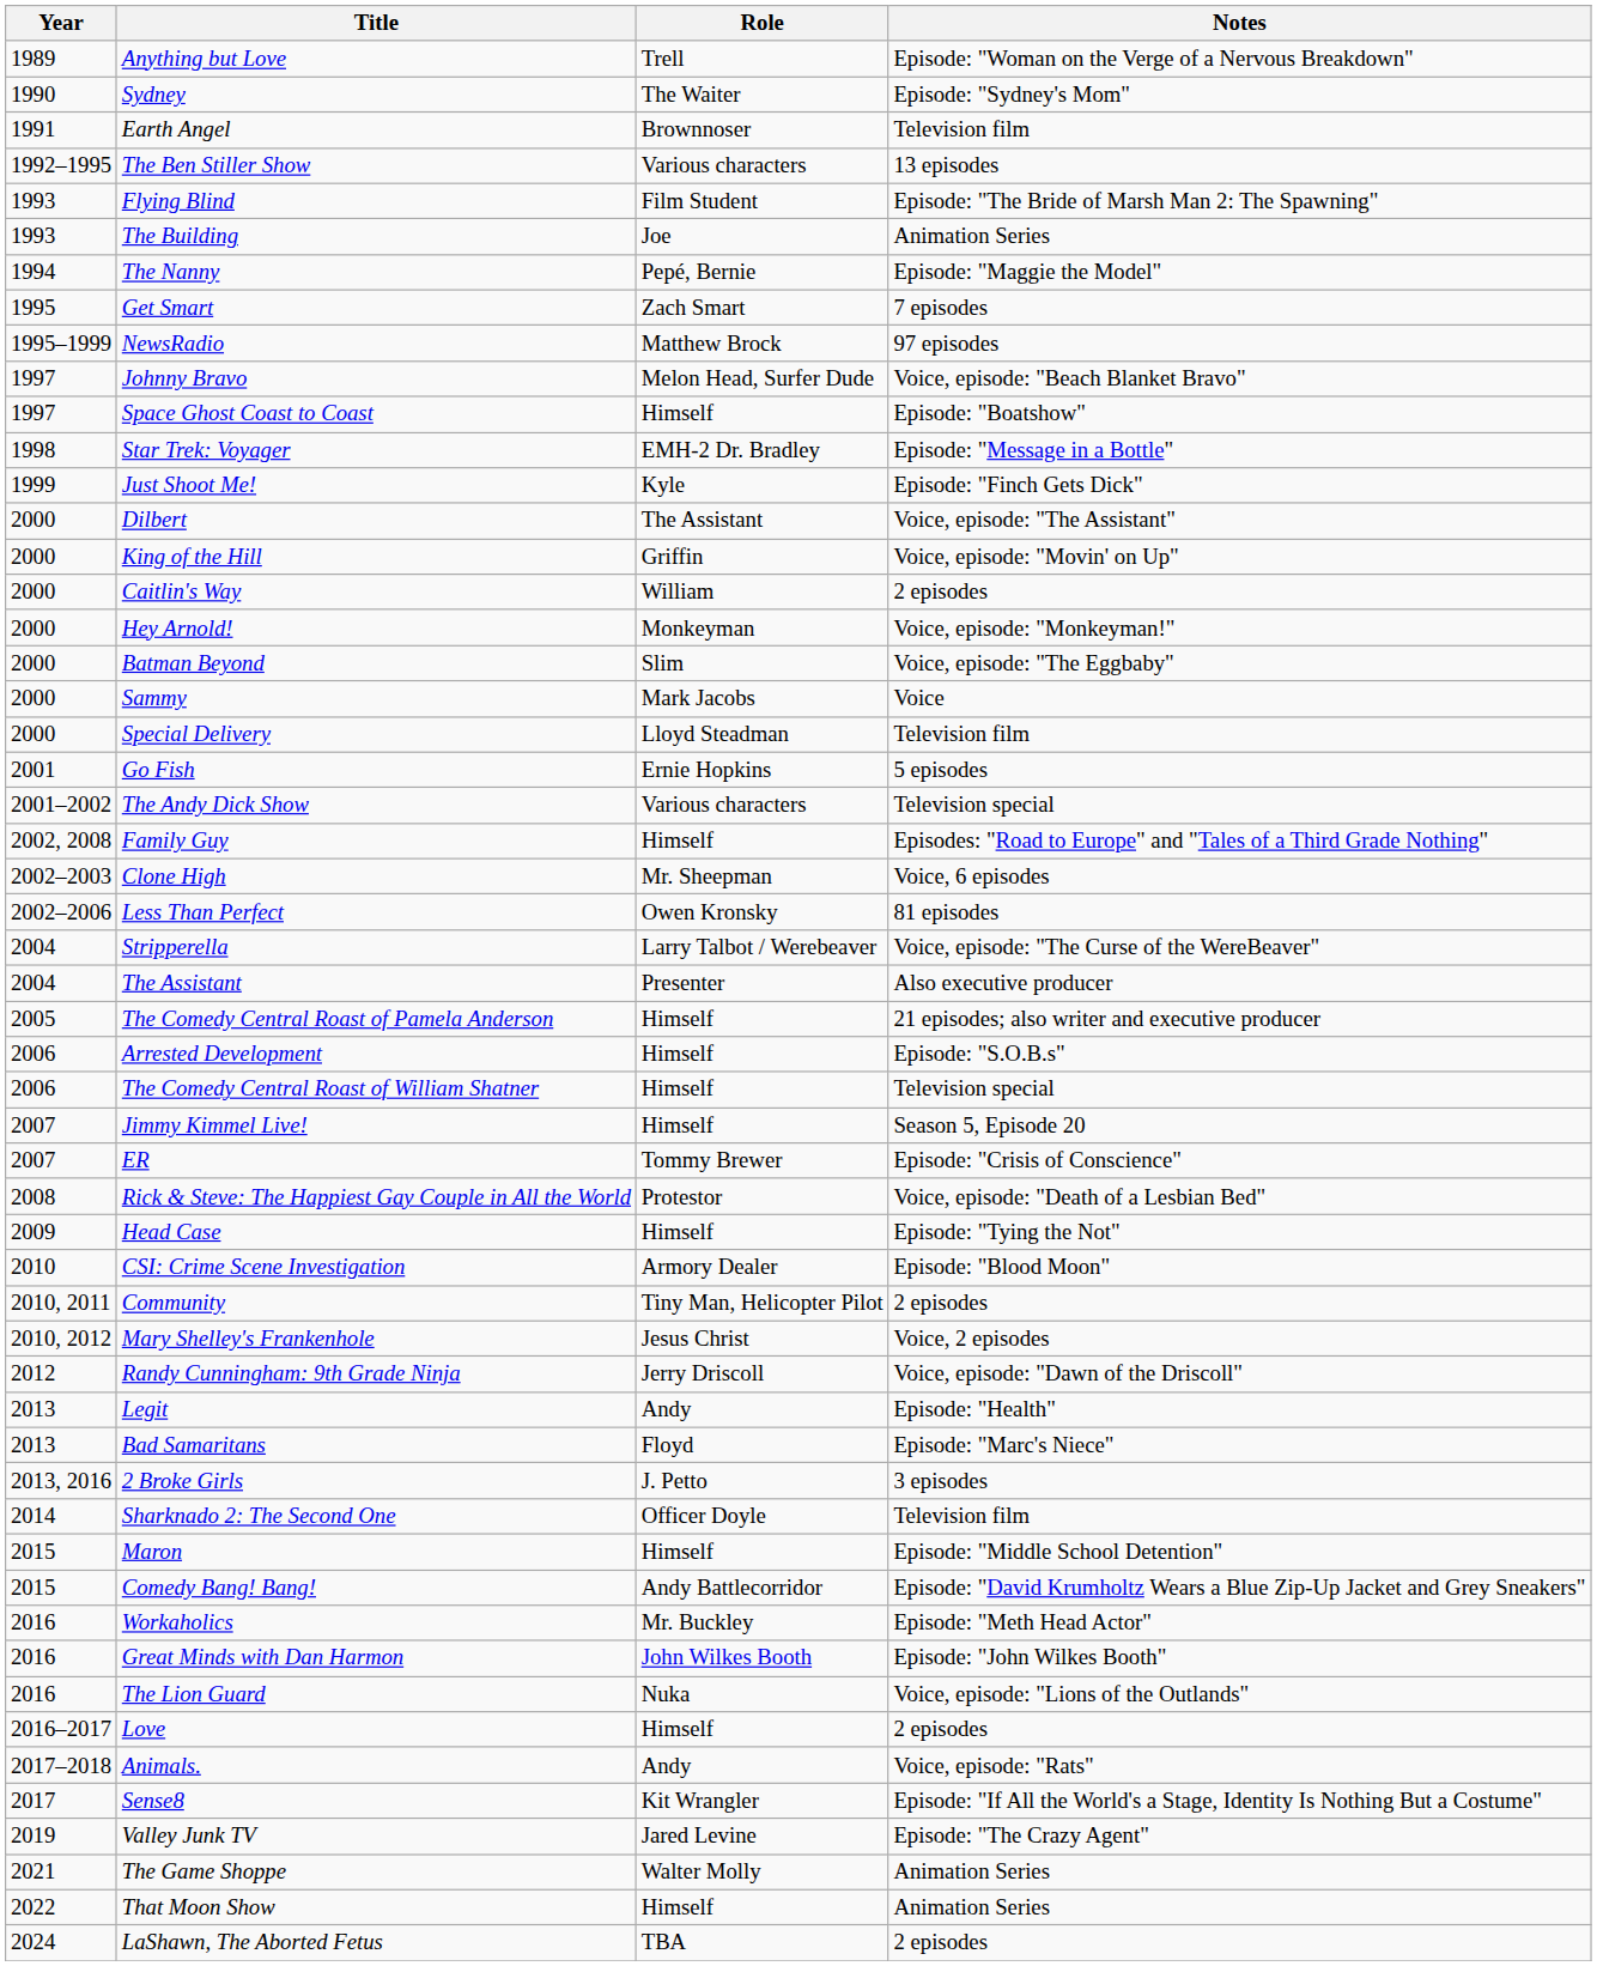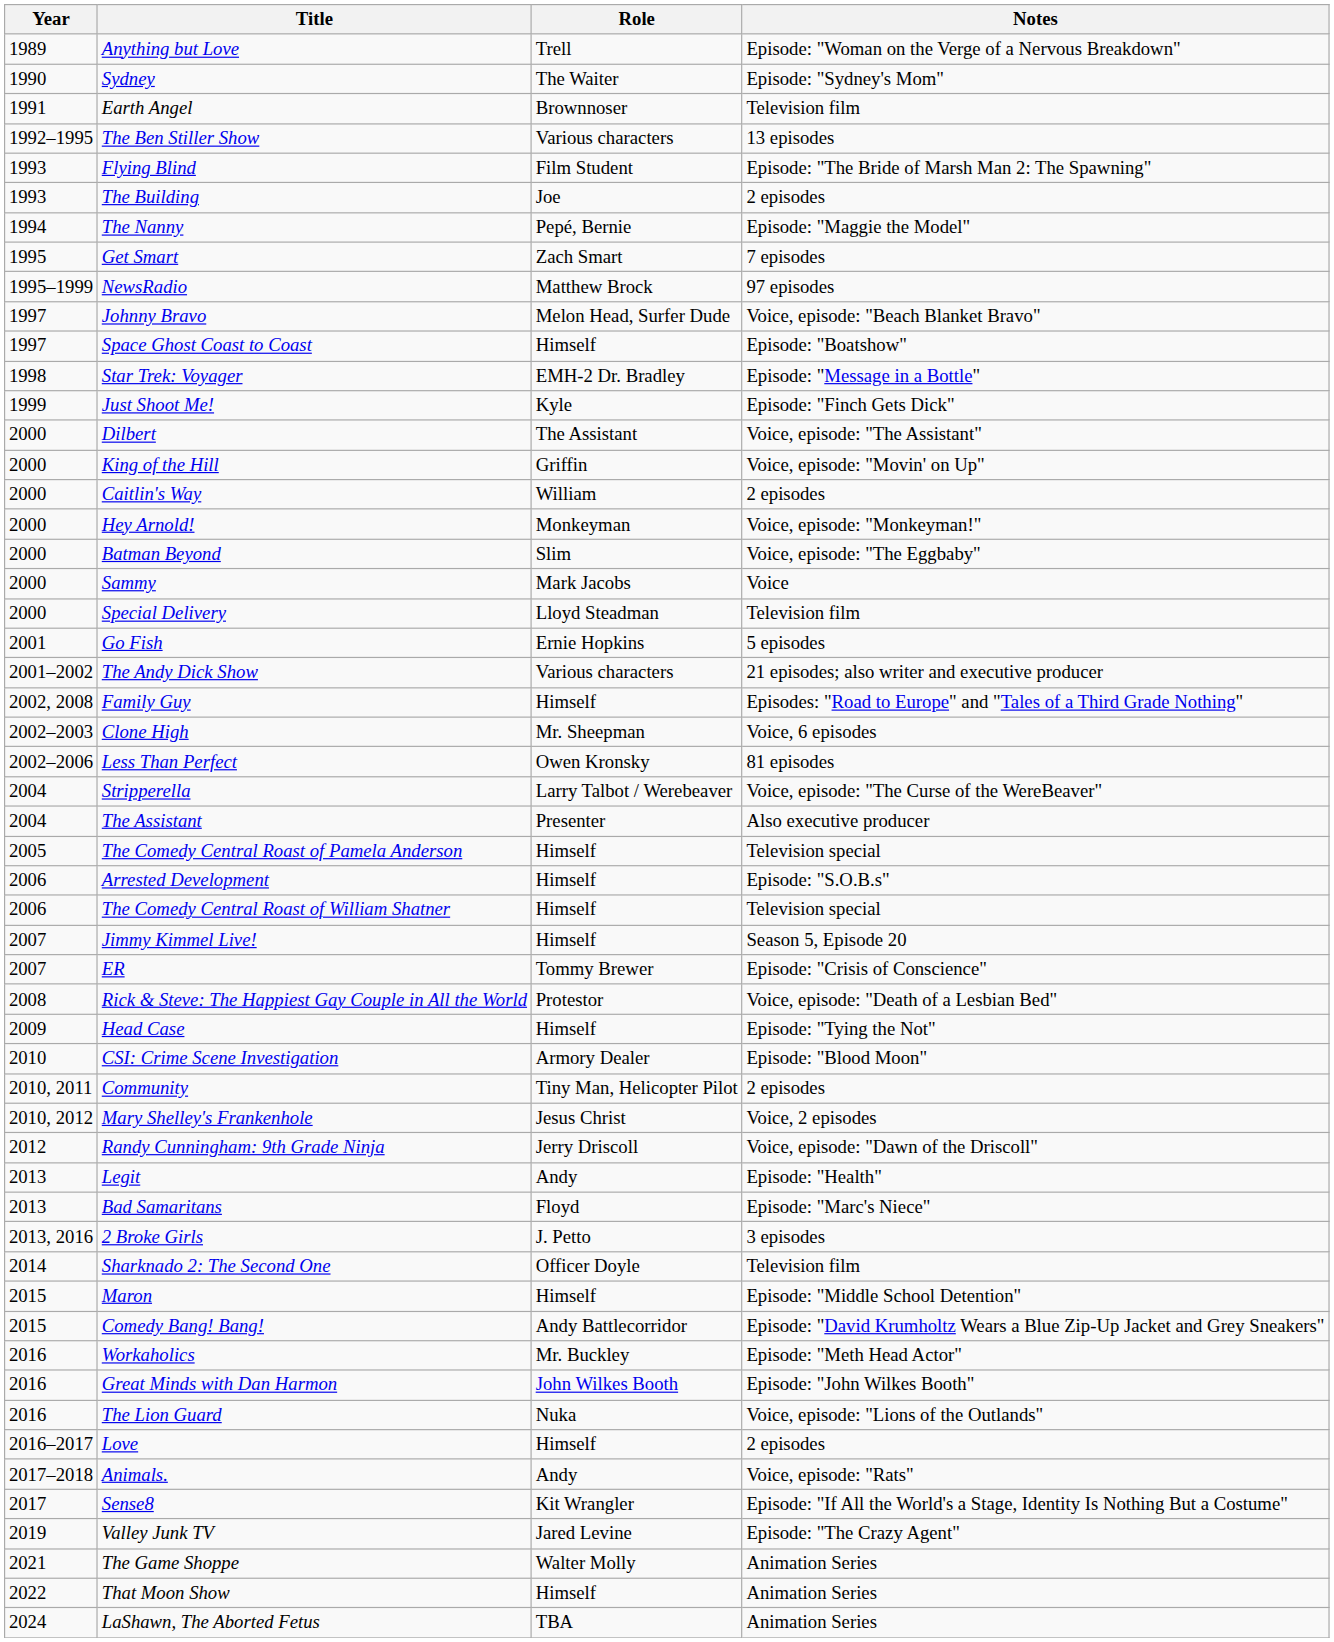 <table class="wikitable sortable">
 <tr>
 <th>Year</th>
 <th>Title</th>
 <th>Role</th>
 <th class="unsortable">Notes</th>
 </tr>
 <tr>
 <td>1989</td>
 <td><em><a href='#'>Anything but Love</a></em></td>
 <td>Trell</td>
 <td>Episode: "Woman on the Verge of a Nervous Breakdown"</td>
 </tr>
 <tr>
 <td>1990</td>
 <td><em><a href='#'>Sydney</a></em></td>
 <td>The Waiter</td>
 <td>Episode: "Sydney's Mom"</td>
 </tr>
 <tr>
 <td>1991</td>
 <td><em>Earth Angel</em></td>
 <td>Brownnoser</td>
 <td>Television film</td>
 </tr>
 <tr>
 <td>1992–1995</td>
 <td><em><a href='#'>The Ben Stiller Show</a></em></td>
 <td>Various characters</td>
 <td>13 episodes</td>
 </tr>
 <tr>
 <td>1993</td>
 <td><em><a href='#'>Flying Blind</a></em></td>
 <td>Film Student</td>
 <td>Episode: "The Bride of Marsh Man 2: The Spawning"</td>
 </tr>
 <tr>
 <td>1993</td>
 <td><em><a href='#'>The Building</a></em></td>
 <td>Joe</td>
-<td>Animation Series</td>
+<td>2 episodes</td>
 </tr>
 <tr>
 <td>1994</td>
 <td><em><a href='#'>The Nanny</a></em></td>
 <td>Pepé, Bernie</td>
 <td>Episode: "Maggie the Model"</td>
 </tr>
 <tr>
 <td>1995</td>
 <td><em><a href='#'>Get Smart</a></em></td>
 <td>Zach Smart</td>
 <td>7 episodes</td>
 </tr>
 <tr>
 <td>1995–1999</td>
 <td><em><a href='#'>NewsRadio</a></em></td>
 <td>Matthew Brock</td>
 <td>97 episodes</td>
 </tr>
 <tr>
 <td>1997</td>
 <td><em><a href='#'>Johnny Bravo</a></em></td>
 <td>Melon Head, Surfer Dude</td>
 <td>Voice, episode: "Beach Blanket Bravo"</td>
 </tr>
 <tr>
 <td>1997</td>
 <td><em><a href='#'>Space Ghost Coast to Coast</a></em></td>
 <td>Himself</td>
 <td>Episode: "Boatshow"</td>
 </tr>
 <tr>
 <td>1998</td>
 <td><em><a href='#'>Star Trek: Voyager</a></em></td>
 <td>EMH-2 Dr. Bradley</td>
 <td>Episode: "<a href='#'>Message in a Bottle</a>"</td>
 </tr>
 <tr>
 <td>1999</td>
 <td><em><a href='#'>Just Shoot Me!</a></em></td>
 <td>Kyle</td>
 <td>Episode: "Finch Gets Dick"</td>
 </tr>
 <tr>
 <td>2000</td>
 <td><em><a href='#'>Dilbert</a></em></td>
 <td>The Assistant</td>
 <td>Voice, episode: "The Assistant"</td>
 </tr>
 <tr>
 <td>2000</td>
 <td><em><a href='#'>King of the Hill</a></em></td>
 <td>Griffin</td>
 <td>Voice, episode: "Movin' on Up"</td>
 </tr>
 <tr>
 <td>2000</td>
 <td><em><a href='#'>Caitlin's Way</a></em></td>
 <td>William</td>
 <td>2 episodes</td>
 </tr>
 <tr>
 <td>2000</td>
 <td><em><a href='#'>Hey Arnold!</a></em></td>
 <td>Monkeyman</td>
 <td>Voice, episode: "Monkeyman!"</td>
 </tr>
 <tr>
 <td>2000</td>
 <td><em><a href='#'>Batman Beyond</a></em></td>
 <td>Slim</td>
 <td>Voice, episode: "The Eggbaby"</td>
 </tr>
 <tr>
 <td>2000</td>
 <td><em><a href='#'>Sammy</a></em></td>
 <td>Mark Jacobs</td>
 <td>Voice</td>
 </tr>
 <tr>
 <td>2000</td>
 <td><em><a href='#'>Special Delivery</a></em></td>
 <td>Lloyd Steadman</td>
 <td>Television film</td>
 </tr>
 <tr>
 <td>2001</td>
 <td><em><a href='#'>Go Fish</a></em></td>
 <td>Ernie Hopkins</td>
 <td>5 episodes</td>
 </tr>
 <tr>
 <td>2001–2002</td>
 <td><em><a href='#'>The Andy Dick Show</a></em></td>
 <td>Various characters</td>
-<td>Television special</td>
+<td>21 episodes; also writer and executive producer</td>
 </tr>
 <tr>
 <td>2002, 2008</td>
 <td><em><a href='#'>Family Guy</a></em></td>
 <td>Himself</td>
 <td>Episodes: "<a href='#'>Road to Europe</a>" and "<a href='#'>Tales of a Third Grade Nothing</a>"</td>
 </tr>
 <tr>
 <td>2002–2003</td>
 <td><em><a href='#'>Clone High</a></em></td>
 <td>Mr. Sheepman</td>
 <td>Voice, 6 episodes</td>
 </tr>
 <tr>
 <td>2002–2006</td>
 <td><em><a href='#'>Less Than Perfect</a></em></td>
 <td>Owen Kronsky</td>
 <td>81 episodes</td>
 </tr>
 <tr>
 <td>2004</td>
 <td><em><a href='#'>Stripperella</a></em></td>
 <td>Larry Talbot / Werebeaver</td>
 <td>Voice, episode: "The Curse of the WereBeaver"</td>
 </tr>
 <tr>
 <td>2004</td>
 <td><em><a href='#'>The Assistant</a></em></td>
 <td>Presenter</td>
 <td>Also executive producer</td>
 </tr>
 <tr>
 <td>2005</td>
 <td><em><a href='#'>The Comedy Central Roast of Pamela Anderson</a></em></td>
 <td>Himself</td>
-<td>21 episodes; also writer and executive producer</td>
+<td>Television special</td>
 </tr>
 <tr>
 <td>2006</td>
 <td><em><a href='#'>Arrested Development</a></em></td>
 <td>Himself</td>
 <td>Episode: "S.O.B.s"</td>
 </tr>
 <tr>
 <td>2006</td>
 <td><em><a href='#'>The Comedy Central Roast of William Shatner</a></em></td>
 <td>Himself</td>
 <td>Television special</td>
 </tr>
 <tr>
 <td>2007</td>
 <td><em><a href='#'>Jimmy Kimmel Live!</a></em></td>
 <td>Himself</td>
 <td>Season 5, Episode 20</td>
 </tr>
 <tr>
 <td>2007</td>
 <td><em><a href='#'>ER</a></em></td>
 <td>Tommy Brewer</td>
 <td>Episode: "Crisis of Conscience"</td>
 </tr>
 <tr>
 <td>2008</td>
 <td><em><a href='#'>Rick & Steve: The Happiest Gay Couple in All the World</a></em></td>
 <td>Protestor</td>
 <td>Voice, episode: "Death of a Lesbian Bed"</td>
 </tr>
 <tr>
 <td>2009</td>
 <td><em><a href='#'>Head Case</a></em></td>
 <td>Himself</td>
 <td>Episode: "Tying the Not"</td>
 </tr>
 <tr>
 <td>2010</td>
 <td><em><a href='#'>CSI: Crime Scene Investigation</a></em></td>
 <td>Armory Dealer</td>
 <td>Episode: "Blood Moon"</td>
 </tr>
 <tr>
 <td>2010, 2011</td>
 <td><em><a href='#'>Community</a></em></td>
 <td>Tiny Man, Helicopter Pilot</td>
 <td>2 episodes</td>
 </tr>
 <tr>
 <td>2010, 2012</td>
 <td><em><a href='#'>Mary Shelley's Frankenhole</a></em></td>
 <td>Jesus Christ</td>
 <td>Voice, 2 episodes</td>
 </tr>
 <tr>
 <td>2012</td>
 <td><em><a href='#'>Randy Cunningham: 9th Grade Ninja</a></em></td>
 <td>Jerry Driscoll</td>
 <td>Voice, episode: "Dawn of the Driscoll"</td>
 </tr>
 <tr>
 <td>2013</td>
 <td><em><a href='#'>Legit</a></em></td>
 <td>Andy</td>
 <td>Episode: "Health"</td>
 </tr>
 <tr>
 <td>2013</td>
 <td><em><a href='#'>Bad Samaritans</a></em></td>
 <td>Floyd</td>
 <td>Episode: "Marc's Niece"</td>
 </tr>
 <tr>
 <td>2013, 2016</td>
 <td><em><a href='#'>2 Broke Girls</a></em></td>
 <td>J. Petto</td>
 <td>3 episodes</td>
 </tr>
 <tr>
 <td>2014</td>
 <td><em><a href='#'>Sharknado 2: The Second One</a></em></td>
 <td>Officer Doyle</td>
 <td>Television film</td>
 </tr>
 <tr>
 <td>2015</td>
 <td><em><a href='#'>Maron</a></em></td>
 <td>Himself</td>
 <td>Episode: "Middle School Detention"</td>
 </tr>
 <tr>
 <td>2015</td>
 <td><em><a href='#'>Comedy Bang! Bang!</a></em></td>
 <td>Andy Battlecorridor</td>
 <td>Episode: "<a href='#'>David Krumholtz</a> Wears a Blue Zip-Up Jacket and Grey Sneakers"</td>
 </tr>
 <tr>
 <td>2016</td>
 <td><em><a href='#'>Workaholics</a></em></td>
 <td>Mr. Buckley</td>
 <td>Episode: "Meth Head Actor"</td>
 </tr>
 <tr>
 <td>2016</td>
 <td><em><a href='#'>Great Minds with Dan Harmon</a></em></td>
 <td><a href='#'>John Wilkes Booth</a></td>
 <td>Episode: "John Wilkes Booth"</td>
 </tr>
 <tr>
 <td>2016</td>
 <td><em><a href='#'>The Lion Guard</a></em></td>
 <td>Nuka</td>
 <td>Voice, episode: "Lions of the Outlands"</td>
 </tr>
 <tr>
 <td>2016–2017</td>
 <td><em><a href='#'>Love</a></em></td>
 <td>Himself</td>
 <td>2 episodes</td>
 </tr>
 <tr>
 <td>2017–2018</td>
 <td><em><a href='#'>Animals.</a></em></td>
 <td>Andy</td>
 <td>Voice, episode: "Rats"</td>
 </tr>
 <tr>
 <td>2017</td>
 <td><em><a href='#'>Sense8</a></em></td>
 <td>Kit Wrangler</td>
 <td>Episode: "If All the World's a Stage, Identity Is Nothing But a Costume"</td>
 </tr>
 <tr>
 <td>2019</td>
 <td><em>Valley Junk TV</em></td>
 <td>Jared Levine</td>
 <td>Episode: "The Crazy Agent"</td>
 </tr>
 <tr>
 <td>2021</td>
 <td><em>The Game Shoppe</em></td>
 <td>Walter Molly</td>
 <td>Animation Series</td>
 </tr>
 <tr>
 <td>2022</td>
 <td><em>That Moon Show</em></td>
 <td>Himself</td>
 <td>Animation Series</td>
 </tr>
 <tr>
 <td>2024</td>
 <td><em>LaShawn, The Aborted Fetus</em></td>
 <td>TBA</td>
-<td>2 episodes</td>
+<td>Animation Series</td>
 </tr>
 </table>
